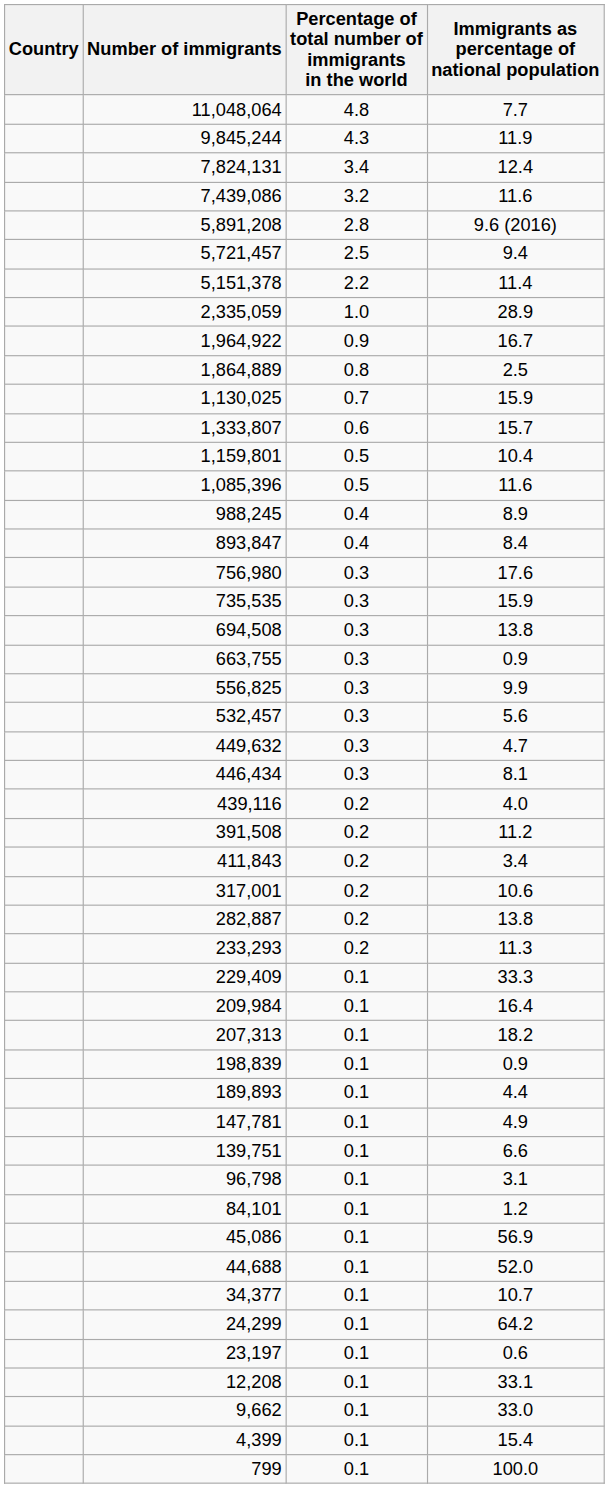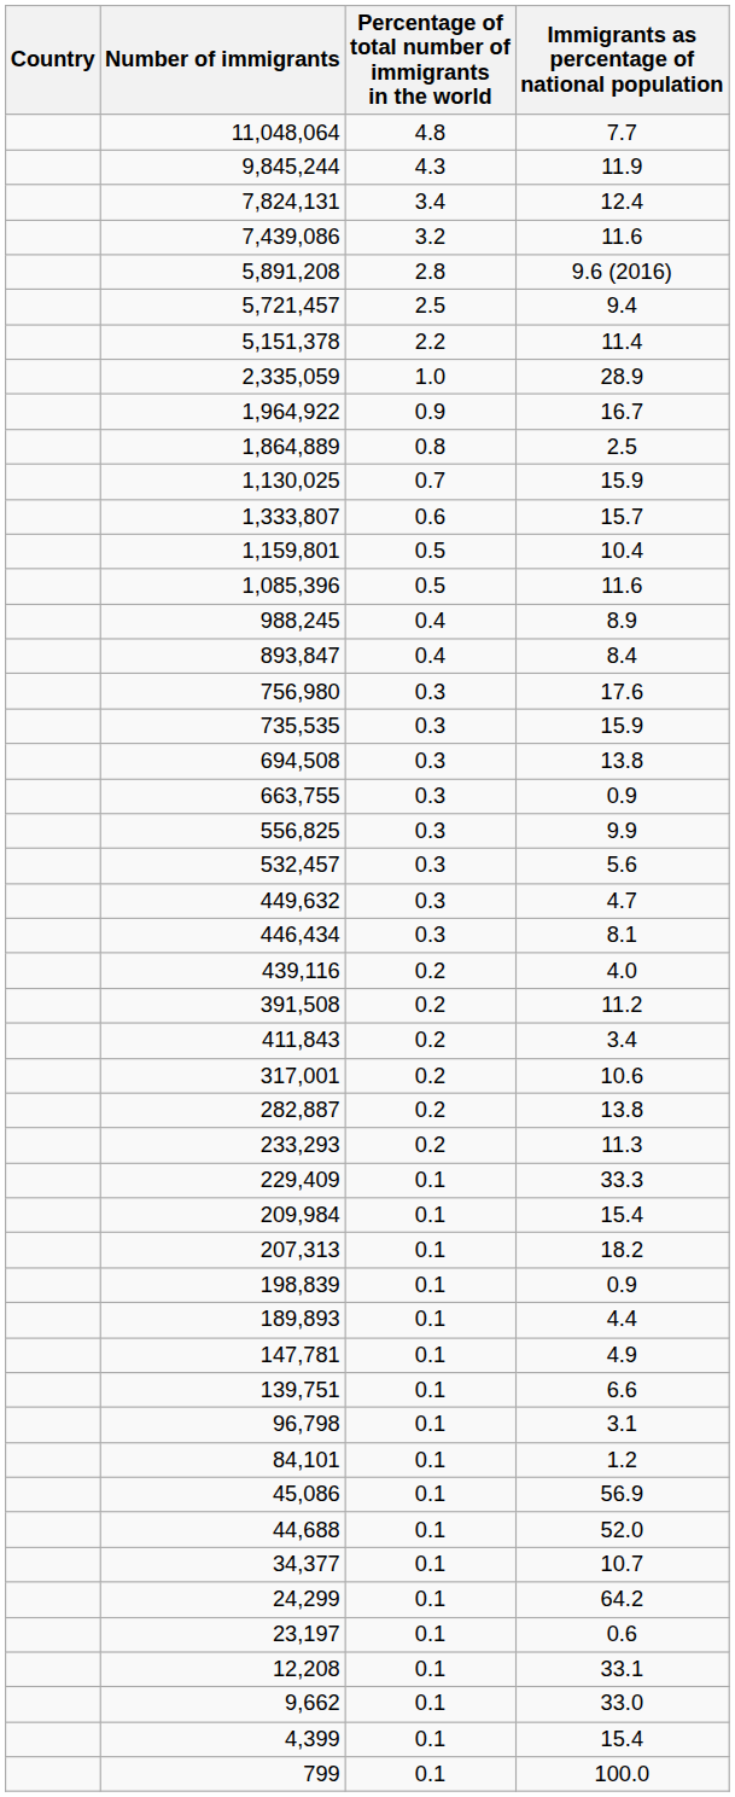 <table class="wikitable sortable">
 <tr>
 <th>Country</th>
 <th>Number of immigrants</th>
 <th>Percentage of<br>total number of<br>immigrants<br>in the world</th>
 <th data-sort-type="number">Immigrants as<br>percentage of<br>national population</th>
 </tr>
 <tr>
 <td></td>
 <td style="text-align:right;">11,048,064</td>
 <td style="text-align:center;">4.8</td>
 <td style="text-align:center;">7.7</td>
 </tr>
 <tr>
 <td></td>
 <td style="text-align:right;">9,845,244</td>
 <td style="text-align:center;">4.3</td>
 <td style="text-align:center;">11.9</td>
 </tr>
 <tr>
 <td></td>
 <td style="text-align:right;">7,824,131</td>
 <td style="text-align:center;">3.4</td>
 <td style="text-align:center;">12.4</td>
 </tr>
 <tr>
 <td></td>
 <td style="text-align:right;">7,439,086</td>
 <td style="text-align:center;">3.2</td>
 <td style="text-align:center;">11.6</td>
 </tr>
 <tr>
 <td></td>
 <td style="text-align:right;">5,891,208</td>
 <td style="text-align:center;">2.8</td>
 <td style="text-align:center;">9.6 (2016)</td>
 </tr>
 <tr>
 <td></td>
 <td style="text-align:right;">5,721,457</td>
 <td style="text-align:center;">2.5</td>
 <td style="text-align:center;">9.4</td>
 </tr>
 <tr>
 <td></td>
 <td style="text-align:right;">5,151,378</td>
 <td style="text-align:center;">2.2</td>
 <td style="text-align:center;">11.4</td>
 </tr>
 <tr>
 <td></td>
 <td style="text-align:right;">2,335,059</td>
 <td style="text-align:center;">1.0</td>
 <td style="text-align:center;">28.9</td>
 </tr>
 <tr>
 <td></td>
 <td style="text-align:right;">1,964,922</td>
 <td style="text-align:center;">0.9</td>
 <td style="text-align:center;">16.7</td>
 </tr>
 <tr>
 <td></td>
 <td style="text-align:right;">1,864,889</td>
 <td style="text-align:center;">0.8</td>
 <td style="text-align:center;">2.5</td>
 </tr>
 <tr>
 <td></td>
 <td style="text-align:right;">1,130,025</td>
 <td style="text-align:center;">0.7</td>
 <td style="text-align:center;">15.9</td>
 </tr>
 <tr>
 <td></td>
 <td style="text-align:right;">1,333,807</td>
 <td style="text-align:center;">0.6</td>
 <td style="text-align:center;">15.7</td>
 </tr>
 <tr>
 <td></td>
 <td style="text-align:right;">1,159,801</td>
 <td style="text-align:center;">0.5</td>
 <td style="text-align:center;">10.4</td>
 </tr>
 <tr>
 <td></td>
 <td style="text-align:right;">1,085,396</td>
 <td style="text-align:center;">0.5</td>
 <td style="text-align:center;">11.6</td>
 </tr>
 <tr>
 <td></td>
 <td style="text-align:right;">988,245</td>
 <td style="text-align:center;">0.4</td>
 <td style="text-align:center;">8.9</td>
 </tr>
 <tr>
 <td></td>
 <td style="text-align:right;">893,847</td>
 <td style="text-align:center;">0.4</td>
 <td style="text-align:center;">8.4</td>
 </tr>
 <tr>
 <td></td>
 <td style="text-align:right;">756,980</td>
 <td style="text-align:center;">0.3</td>
 <td style="text-align:center;">17.6</td>
 </tr>
 <tr>
 <td></td>
 <td style="text-align:right;">735,535</td>
 <td style="text-align:center;">0.3</td>
 <td style="text-align:center;">15.9</td>
 </tr>
 <tr>
 <td></td>
 <td style="text-align:right;">694,508</td>
 <td style="text-align:center;">0.3</td>
 <td style="text-align:center;">13.8</td>
 </tr>
 <tr>
 <td></td>
 <td style="text-align:right;">663,755</td>
 <td style="text-align:center;">0.3</td>
 <td style="text-align:center;">0.9</td>
 </tr>
 <tr>
 <td></td>
 <td style="text-align:right;">556,825</td>
 <td style="text-align:center;">0.3</td>
 <td style="text-align:center;">9.9</td>
 </tr>
 <tr>
 <td></td>
 <td style="text-align:right;">532,457</td>
 <td style="text-align:center;">0.3</td>
 <td style="text-align:center;">5.6</td>
 </tr>
 <tr>
 <td></td>
 <td style="text-align:right;">449,632</td>
 <td style="text-align:center;">0.3</td>
 <td style="text-align:center;">4.7</td>
 </tr>
 <tr>
 <td></td>
 <td style="text-align:right;">446,434</td>
 <td style="text-align:center;">0.3</td>
 <td style="text-align:center;">8.1</td>
 </tr>
 <tr>
 <td></td>
 <td style="text-align:right;">439,116</td>
 <td style="text-align:center;">0.2</td>
 <td style="text-align:center;">4.0</td>
 </tr>
 <tr>
 <td></td>
 <td style="text-align:right;">391,508</td>
 <td style="text-align:center;">0.2</td>
 <td style="text-align:center;">11.2</td>
 </tr>
 <tr>
 <td></td>
 <td style="text-align:right;">411,843</td>
 <td style="text-align:center;">0.2</td>
 <td style="text-align:center;">3.4</td>
 </tr>
 <tr>
 <td></td>
 <td style="text-align:right;">317,001</td>
 <td style="text-align:center;">0.2</td>
 <td style="text-align:center;">10.6</td>
 </tr>
 <tr>
 <td></td>
 <td style="text-align:right;">282,887</td>
 <td style="text-align:center;">0.2</td>
 <td style="text-align:center;">13.8</td>
 </tr>
 <tr>
 <td></td>
 <td style="text-align:right;">233,293</td>
 <td style="text-align:center;">0.2</td>
 <td style="text-align:center;">11.3</td>
 </tr>
 <tr>
 <td></td>
 <td style="text-align:right;">229,409</td>
 <td style="text-align:center;">0.1</td>
 <td style="text-align:center;">33.3</td>
 </tr>
 <tr>
 <td></td>
 <td style="text-align:right;">209,984</td>
 <td style="text-align:center;">0.1</td>
-<td style="text-align:center;">16.4</td>
+<td style="text-align:center;">15.4</td>
 </tr>
 <tr>
 <td></td>
 <td style="text-align:right;">207,313</td>
 <td style="text-align:center;">0.1</td>
 <td style="text-align:center;">18.2</td>
 </tr>
 <tr>
 <td></td>
 <td style="text-align:right;">198,839</td>
 <td style="text-align:center;">0.1</td>
 <td style="text-align:center;">0.9</td>
 </tr>
 <tr>
 <td></td>
 <td style="text-align:right;">189,893</td>
 <td style="text-align:center;">0.1</td>
 <td style="text-align:center;">4.4</td>
 </tr>
 <tr>
 <td></td>
 <td style="text-align:right;">147,781</td>
 <td style="text-align:center;">0.1</td>
 <td style="text-align:center;">4.9</td>
 </tr>
 <tr>
 <td></td>
 <td style="text-align:right;">139,751</td>
 <td style="text-align:center;">0.1</td>
 <td style="text-align:center;">6.6</td>
 </tr>
 <tr>
 <td></td>
 <td style="text-align:right;">96,798</td>
 <td style="text-align:center;">0.1</td>
 <td style="text-align:center;">3.1</td>
 </tr>
 <tr>
 <td></td>
 <td style="text-align:right;">84,101</td>
 <td style="text-align:center;">0.1</td>
 <td style="text-align:center;">1.2</td>
 </tr>
 <tr>
 <td></td>
 <td style="text-align:right;">45,086</td>
 <td style="text-align:center;">0.1</td>
 <td style="text-align:center;">56.9</td>
 </tr>
 <tr>
 <td><em></em></td>
 <td style="text-align:right;">44,688</td>
 <td style="text-align:center;">0.1</td>
 <td style="text-align:center;">52.0</td>
 </tr>
 <tr>
 <td></td>
 <td style="text-align:right;">34,377</td>
 <td style="text-align:center;">0.1</td>
 <td style="text-align:center;">10.7</td>
 </tr>
 <tr>
 <td></td>
 <td style="text-align:right;">24,299</td>
 <td style="text-align:center;">0.1</td>
 <td style="text-align:center;">64.2</td>
 </tr>
 <tr>
 <td></td>
 <td style="text-align:right;">23,197</td>
 <td style="text-align:center;">0.1</td>
 <td style="text-align:center;">0.6</td>
 </tr>
 <tr>
 <td></td>
 <td style="text-align:right;">12,208</td>
 <td style="text-align:center;">0.1</td>
 <td style="text-align:center;">33.1</td>
 </tr>
 <tr>
 <td><em></em></td>
 <td style="text-align:right;">9,662</td>
 <td style="text-align:center;">0.1</td>
 <td style="text-align:center;">33.0</td>
 </tr>
 <tr>
 <td></td>
 <td style="text-align:right;">4,399</td>
 <td style="text-align:center;">0.1</td>
 <td style="text-align:center;">15.4</td>
 </tr>
 <tr>
 <td></td>
 <td style="text-align:right;">799</td>
 <td style="text-align:center;">0.1</td>
 <td style="text-align:center;">100.0</td>
 </tr>
 </table>
